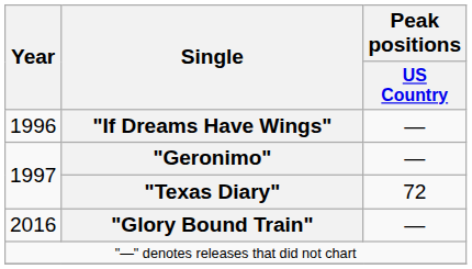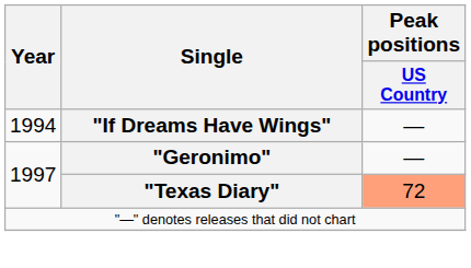 <table class="wikitable plainrowheaders" style="text-align:center;">
 <tr>
 <th rowspan="2">Year</th>
 <th rowspan="2" style="width:14em;">Single</th>
 <th>Peak positions</th>
 </tr>
 <tr style="font-size:smaller;">
 <th width="65"><a href='#'>US Country</a><br></th>
 </tr>
 <tr>
-<td>1996</td>
+<td>1994</td>
 <th scope="row">"If Dreams Have Wings"</th>
 <td>—</td>
 </tr>
 <tr>
 <td rowspan="2">1997</td>
 <th scope="row">"Geronimo"</th>
 <td>—</td>
 </tr>
 <tr>
 <th scope="row">"Texas Diary"</th>
-<td>72</td>
-</tr>
-<tr>
-<td>2016</td>
-<th scope="row">"Glory Bound Train"</th>
-<td>—</td>
+<td style="background: lightsalmon;">72</td>
 </tr>
 <tr>
 <td colspan="3" style="font-size:8pt">"—" denotes releases that did not chart</td>
 </tr>
 <tr>
 </tr>
 </table>
